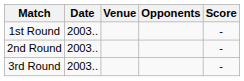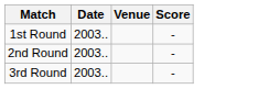 <table class="wikitable" style="text-align:center;">
 <tr>
 <th>Match</th>
 <th>Date</th>
 <th>Venue</th>
-<th>Opponents</th>
 <th>Score</th>
 </tr>
 <tr>
 <td>1st Round</td>
 <td>2003..</td>
-<td><a href='#'></a></td>
 <td><a href='#'></a></td>
 <td>-</td>
 </tr>
 <tr>
 <td>2nd Round</td>
 <td>2003..</td>
 <td><a href='#'></a></td>
-<td><a href='#'></a></td>
 <td>-</td>
 </tr>
 <tr>
 <td>3rd Round</td>
 <td>2003..</td>
 <td><a href='#'></a></td>
-<td><a href='#'></a></td>
 <td>-</td>
 </tr>
 </table>
